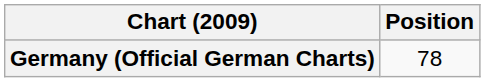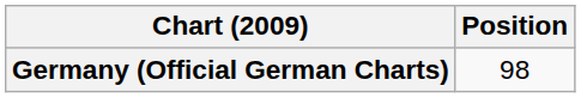 <table class="wikitable plainrowheaders" style="text-align:center">
 <tr>
 <th>Chart (2009)</th>
 <th>Position</th>
 </tr>
 <tr>
 <th scope="row">Germany (Official German Charts)</th>
-<td>78</td>
+<td>98</td>
 </tr>
 </table>
